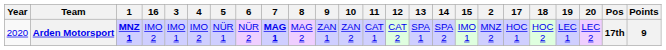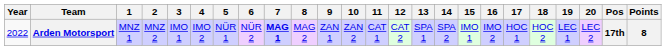 <table class="wikitable" style="text-align:center; font-size:85%">
 <tr>
 <th>Year</th>
 <th>Team</th>
 <th>1</th>
-<th>16</th>
+<th>2</th>
 <th>3</th>
 <th>4</th>
 <th>5</th>
 <th>6</th>
 <th>7</th>
 <th>8</th>
 <th>9</th>
 <th>10</th>
 <th>11</th>
 <th>12</th>
 <th>13</th>
 <th>14</th>
 <th>15</th>
-<th>2</th>
+<th>16</th>
 <th>17</th>
 <th>18</th>
 <th>19</th>
 <th>20</th>
 <th>Pos</th>
 <th>Points</th>
 </tr>
 <tr>
-<td><a href='#'>2020</a></td>
+<td><a href='#'>2022</a></td>
 <th nowrap><a href='#'>Arden Motorsport</a></th>
-<td style="background:#CFCFFF;"><strong><a href='#'>MNZ<br>1</a><br></strong></td>
-<td style="background:#CFCFFF;"><a href='#'>IMO<br>2</a><br></td>
+<td style="background:#CFCFFF;"><a href='#'>MNZ<br>1</a><br></td>
+<td style="background:#CFCFFF;"><a href='#'>MNZ<br>2</a><br></td>
 <td style="background:#CFCFFF;"><a href='#'>IMO<br>1</a><br></td>
 <td style="background:#CFCFFF;"><a href='#'>IMO<br>2</a><br></td>
 <td style="background:#CFCFFF;"><a href='#'>NÜR<br>1</a><br></td>
 <td style="background:#EFCFFF;"><a href='#'>NÜR<br>2</a><br></td>
 <td style="background:#CFCFFF;"><strong><a href='#'>MAG<br>1</a><br></strong></td>
 <td style="background:#EFCFFF;"><a href='#'>MAG<br>2</a><br></td>
 <td style="background:#CFCFFF;"><a href='#'>ZAN<br>1</a><br></td>
 <td style="background:#CFCFFF;"><a href='#'>ZAN<br>2</a><br></td>
 <td style="background:#CFCFFF;"><a href='#'>CAT<br>1</a><br></td>
 <td style="background:#DFFFDF;"><a href='#'>CAT<br>2</a><br></td>
 <td style="background:#CFCFFF;"><a href='#'>SPA<br>1</a><br></td>
 <td style="background:#CFCFFF;"><a href='#'>SPA<br>2</a><br></td>
 <td style="background:#DFFFDF;"><a href='#'>IMO<br>1</a><br></td>
-<td style="background:#CFCFFF;"><a href='#'>MNZ<br>2</a><br></td>
+<td style="background:#CFCFFF;"><a href='#'>IMO<br>2</a><br></td>
 <td style="background:#CFCFFF;"><a href='#'>HOC<br>1</a><br></td>
 <td style="background:#DFFFDF;"><a href='#'>HOC<br>2</a><br></td>
 <td style="background:#CFCFFF;"><a href='#'>LEC<br>1</a><br></td>
 <td style="background:#EFCFFF;"><a href='#'>LEC<br>2</a><br></td>
 <th>17th</th>
-<th>9</th>
+<th>8</th>
 </tr>
 </table>
